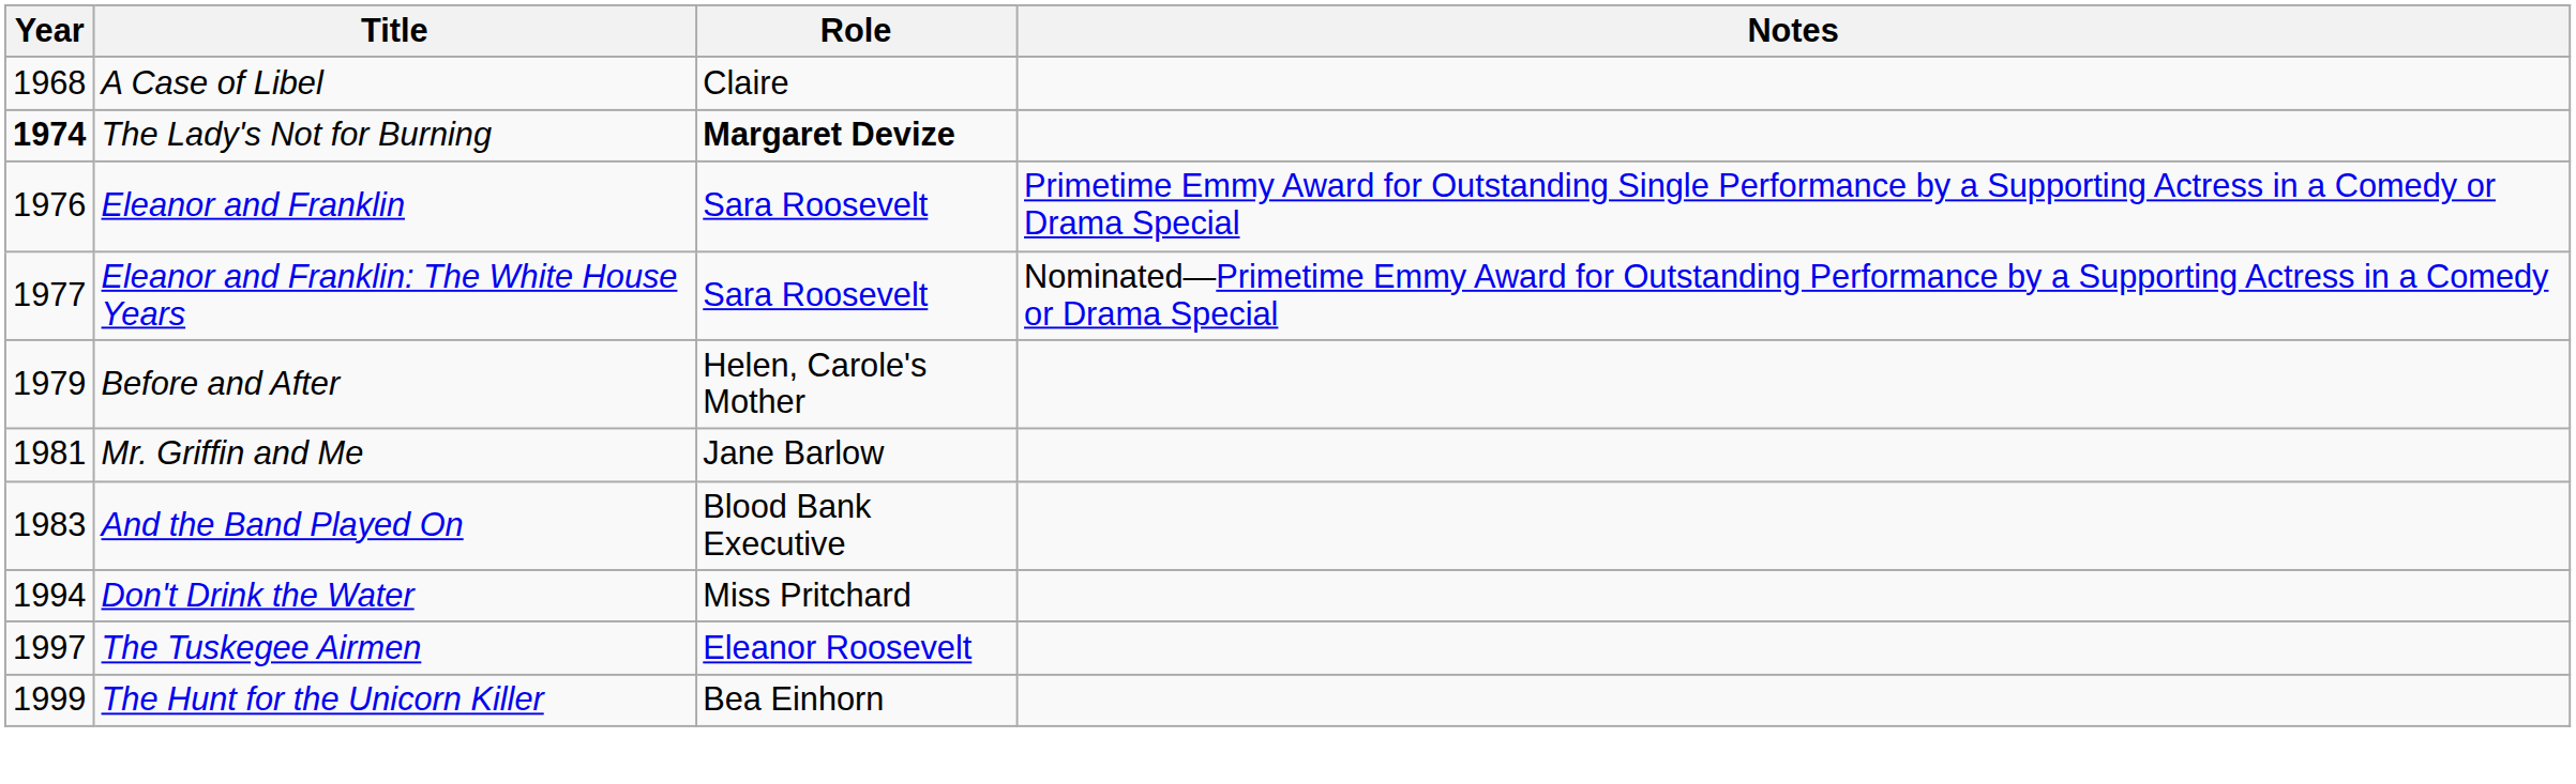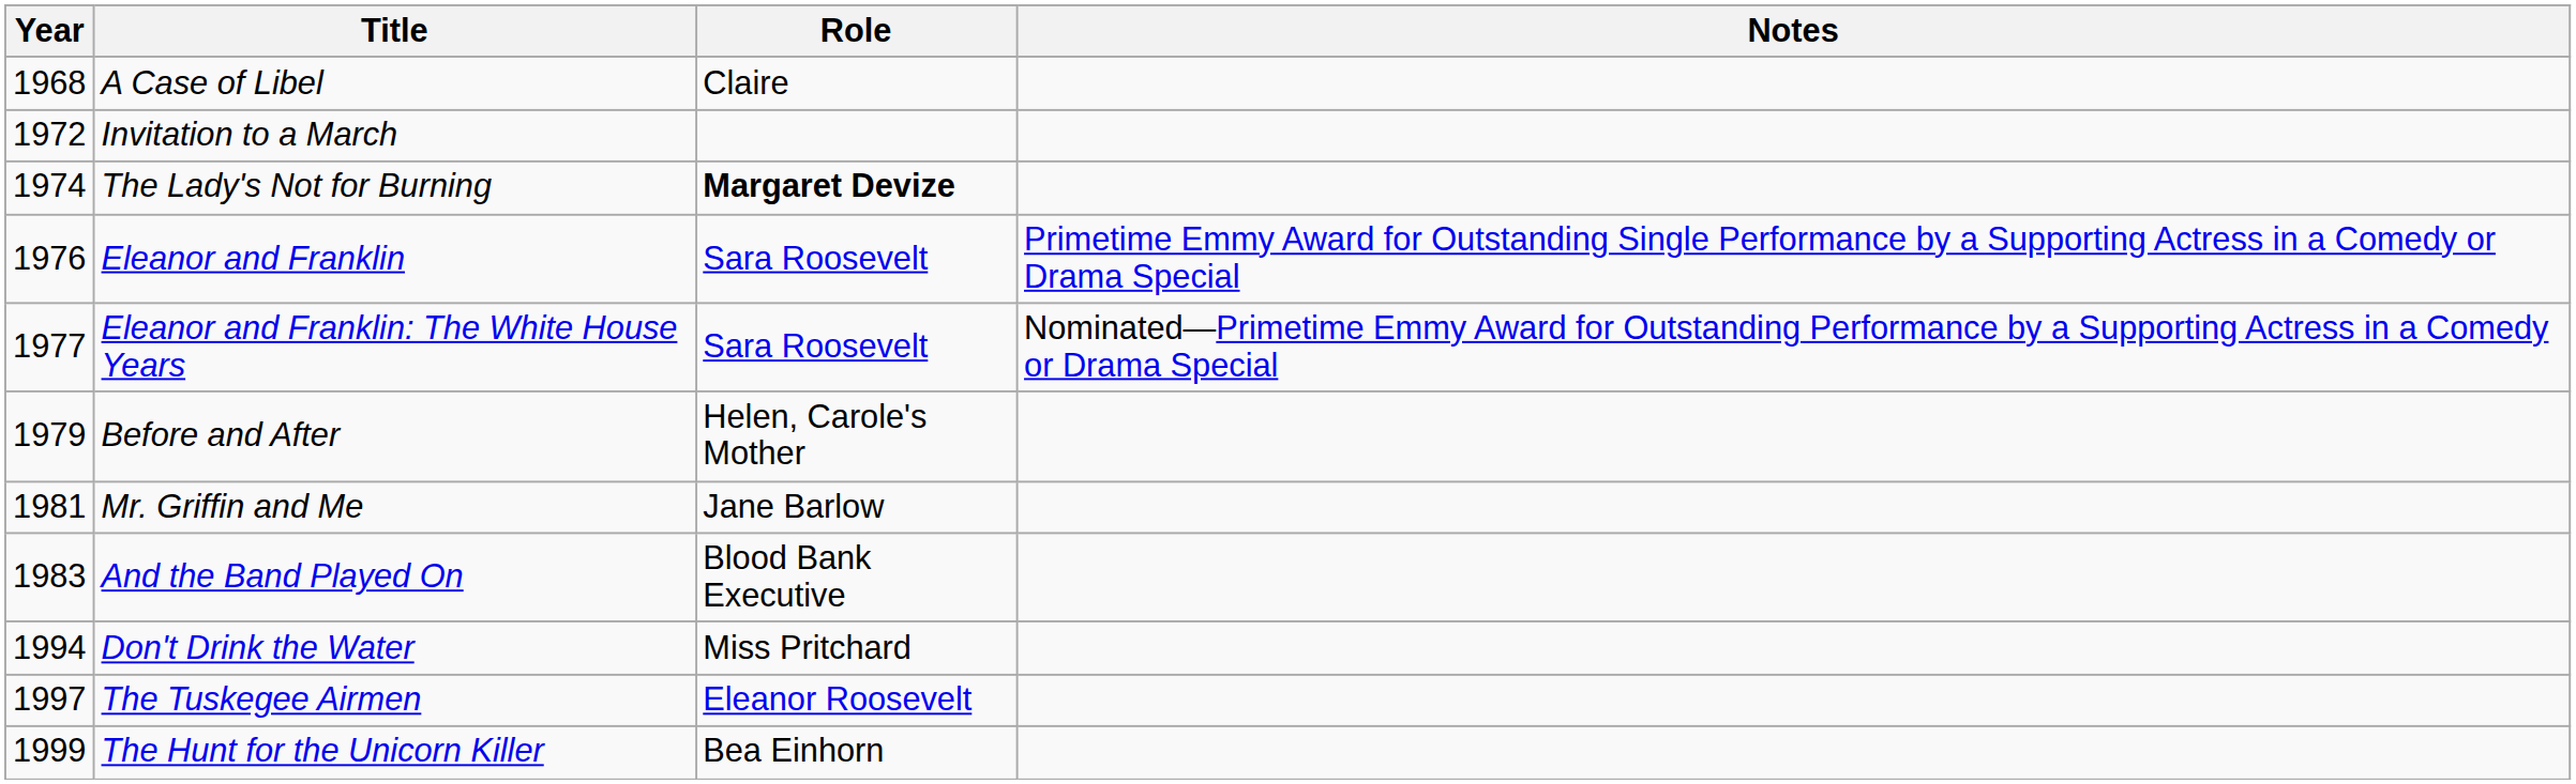 <table class="wikitable sortable">
 <tr>
 <th>Year</th>
 <th>Title</th>
 <th>Role</th>
 <th class="unsortable">Notes</th>
 </tr>
 <tr>
 <td>1968</td>
 <td><em>A Case of Libel</em></td>
 <td>Claire</td>
 <td></td>
 </tr>
 <tr>
-<td><strong>1974</strong></td>
+<td>1972</td>
+<td><em>Invitation to a March</em></td>
+<td></td>
+<td></td>
+</tr>
+<tr>
+<td>1974</td>
 <td><em>The Lady's Not for Burning</em></td>
 <td><strong>Margaret Devize</strong></td>
 <td></td>
 </tr>
 <tr>
 <td>1976</td>
 <td><em><a href='#'>Eleanor and Franklin</a></em></td>
 <td><a href='#'>Sara Roosevelt</a></td>
 <td><a href='#'>Primetime Emmy Award for Outstanding Single Performance by a Supporting Actress in a Comedy or Drama Special</a></td>
 </tr>
 <tr>
 <td>1977</td>
 <td><em><a href='#'>Eleanor and Franklin: The White House Years</a></em></td>
 <td><a href='#'>Sara Roosevelt</a></td>
 <td>Nominated—<a href='#'>Primetime Emmy Award for Outstanding Performance by a Supporting Actress in a Comedy or Drama Special</a></td>
 </tr>
 <tr>
 <td>1979</td>
 <td><em>Before and After</em></td>
 <td>Helen, Carole's Mother</td>
 <td></td>
 </tr>
 <tr>
 <td>1981</td>
 <td><em>Mr. Griffin and Me</em></td>
 <td>Jane Barlow</td>
 <td></td>
 </tr>
 <tr>
 <td>1983</td>
 <td><em><a href='#'>And the Band Played On</a></em></td>
 <td>Blood Bank Executive</td>
 <td></td>
 </tr>
 <tr>
 <td>1994</td>
 <td><em><a href='#'>Don't Drink the Water</a></em></td>
 <td>Miss Pritchard</td>
 <td></td>
 </tr>
 <tr>
 <td>1997</td>
 <td><em><a href='#'>The Tuskegee Airmen</a></em></td>
 <td><a href='#'>Eleanor Roosevelt</a></td>
 <td></td>
 </tr>
 <tr>
 <td>1999</td>
 <td><em><a href='#'>The Hunt for the Unicorn Killer</a></em></td>
 <td>Bea Einhorn</td>
 <td></td>
 </tr>
 </table>
